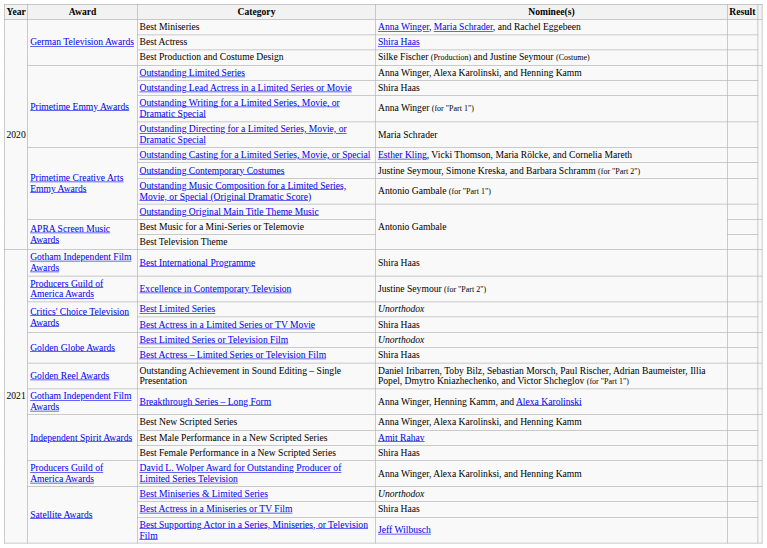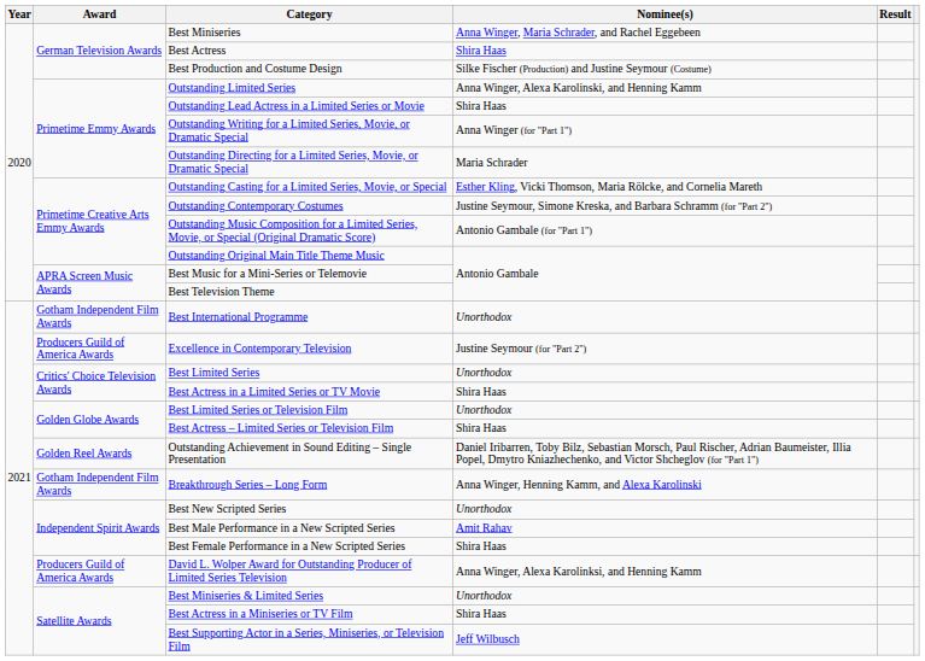 <table class="wikitable" style="width:100%">
 <tr>
 <th scope="col">Year</th>
 <th scope="col">Award</th>
 <th scope="col">Category</th>
 <th scope="col">Nominee(s)</th>
 <th scope="col">Result</th>
 <th scope="col" class="unsortable"></th>
 </tr>
 <tr>
 <td rowspan="13" style="text-align:center;">2020</td>
 <td rowspan="3"><a href='#'>German Television Awards</a></td>
 <td>Best Miniseries</td>
 <td><a href='#'>Anna Winger</a>, <a href='#'>Maria Schrader</a>, and Rachel Eggebeen</td>
 <td></td>
 <td align="center" rowspan="3"></td>
 </tr>
 <tr>
 <td>Best Actress</td>
 <td><a href='#'>Shira Haas</a></td>
 <td></td>
 </tr>
 <tr>
 <td>Best Production and Costume Design</td>
 <td>Silke Fischer <small>(Production)</small> and Justine Seymour <small>(Costume)</small></td>
 <td></td>
 </tr>
 <tr>
 <td rowspan="4"><a href='#'>Primetime Emmy Awards</a></td>
 <td><a href='#'>Outstanding Limited Series</a></td>
 <td>Anna Winger, Alexa Karolinski, and Henning Kamm</td>
 <td></td>
 <td align="center" rowspan="8"></td>
 </tr>
 <tr>
 <td><a href='#'>Outstanding Lead Actress in a Limited Series or Movie</a></td>
 <td>Shira Haas</td>
 <td></td>
 </tr>
 <tr>
 <td><a href='#'>Outstanding Writing for a Limited Series, Movie, or Dramatic Special</a></td>
 <td>Anna Winger <small>(for "Part 1")</small></td>
 <td></td>
 </tr>
 <tr>
 <td><a href='#'>Outstanding Directing for a Limited Series, Movie, or Dramatic Special</a></td>
 <td>Maria Schrader</td>
 <td></td>
 </tr>
 <tr>
 <td rowspan="4"><a href='#'>Primetime Creative Arts Emmy Awards</a></td>
 <td><a href='#'>Outstanding Casting for a Limited Series, Movie, or Special</a></td>
 <td><a href='#'>Esther Kling</a>, Vicki Thomson, Maria Rölcke, and Cornelia Mareth</td>
 <td></td>
 </tr>
 <tr>
 <td><a href='#'>Outstanding Contemporary Costumes</a></td>
 <td>Justine Seymour, Simone Kreska, and Barbara Schramm <small>(for "Part 2")</small></td>
 <td></td>
 </tr>
 <tr>
 <td><a href='#'>Outstanding Music Composition for a Limited Series, Movie, or Special (Original Dramatic Score)</a></td>
 <td>Antonio Gambale <small>(for "Part 1")</small></td>
 <td></td>
 </tr>
 <tr>
 <td><a href='#'>Outstanding Original Main Title Theme Music</a></td>
 <td rowspan="3">Antonio Gambale</td>
 <td></td>
 </tr>
 <tr>
 <td rowspan="2"><a href='#'>APRA Screen Music Awards</a></td>
 <td>Best Music for a Mini-Series or Telemovie</td>
 <td></td>
 <td align="center" rowspan="2"></td>
 </tr>
 <tr>
 <td>Best Television Theme</td>
 <td></td>
 </tr>
 <tr>
 <td rowspan="15" style="text-align:center;">2021</td>
 <td><a href='#'>Gotham Independent Film Awards</a></td>
 <td><a href='#'>Best International Programme</a></td>
-<td>Shira Haas</td>
+<td><em>Unorthodox</em></td>
 <td></td>
 <td align="center"></td>
 </tr>
 <tr>
 <td><a href='#'>Producers Guild of America Awards</a></td>
 <td><a href='#'>Excellence in Contemporary Television</a></td>
 <td>Justine Seymour <small>(for "Part 2")</small></td>
 <td></td>
 <td align="center"></td>
 </tr>
 <tr>
 <td rowspan="2"><a href='#'>Critics' Choice Television Awards</a></td>
 <td><a href='#'>Best Limited Series</a></td>
 <td><em>Unorthodox</em></td>
 <td></td>
 <td align="center" rowspan="2"></td>
 </tr>
 <tr>
 <td><a href='#'>Best Actress in a Limited Series or TV Movie</a></td>
 <td>Shira Haas</td>
 <td></td>
 </tr>
 <tr>
 <td rowspan="2"><a href='#'>Golden Globe Awards</a></td>
 <td><a href='#'>Best Limited Series or Television Film</a></td>
 <td><em>Unorthodox</em></td>
 <td></td>
 <td align="center" rowspan="2"></td>
 </tr>
 <tr>
 <td><a href='#'>Best Actress – Limited Series or Television Film</a></td>
 <td>Shira Haas</td>
 <td></td>
 </tr>
 <tr>
 <td><a href='#'>Golden Reel Awards</a></td>
 <td>Outstanding Achievement in Sound Editing – Single Presentation</td>
 <td>Daniel Iribarren, Toby Bilz, Sebastian Morsch, Paul Rischer, Adrian Baumeister, Illia Popel, Dmytro Kniazhechenko, and Victor Shcheglov <small>(for "Part 1")</small></td>
 <td></td>
 <td align="center"></td>
 </tr>
 <tr>
 <td><a href='#'>Gotham Independent Film Awards</a></td>
 <td><a href='#'>Breakthrough Series – Long Form</a></td>
 <td>Anna Winger, Henning Kamm, and <a href='#'>Alexa Karolinski</a></td>
 <td></td>
 <td align="center"></td>
 </tr>
 <tr>
 <td rowspan="3"><a href='#'>Independent Spirit Awards</a></td>
 <td>Best New Scripted Series</td>
-<td>Anna Winger, Alexa Karolinski, and Henning Kamm</td>
+<td><em>Unorthodox</em></td>
 <td></td>
 <td align="center" rowspan="3"></td>
 </tr>
 <tr>
 <td>Best Male Performance in a New Scripted Series</td>
 <td><a href='#'>Amit Rahav</a></td>
 <td></td>
 </tr>
 <tr>
 <td>Best Female Performance in a New Scripted Series</td>
 <td>Shira Haas</td>
 <td></td>
 </tr>
 <tr>
 <td><a href='#'>Producers Guild of America Awards</a></td>
 <td><a href='#'>David L. Wolper Award for Outstanding Producer of Limited Series Television</a></td>
 <td>Anna Winger, Alexa Karolinksi, and Henning Kamm</td>
 <td></td>
 <td align="center"></td>
 </tr>
 <tr>
 <td rowspan="3"><a href='#'>Satellite Awards</a></td>
 <td><a href='#'>Best Miniseries & Limited Series</a></td>
 <td><em>Unorthodox</em></td>
 <td></td>
 <td align="center" rowspan="3"></td>
 </tr>
 <tr>
 <td><a href='#'>Best Actress in a Miniseries or TV Film</a></td>
 <td>Shira Haas</td>
 <td></td>
 </tr>
 <tr>
 <td><a href='#'>Best Supporting Actor in a Series, Miniseries, or Television Film</a></td>
 <td><a href='#'>Jeff Wilbusch</a></td>
 <td></td>
 </tr>
 </table>
